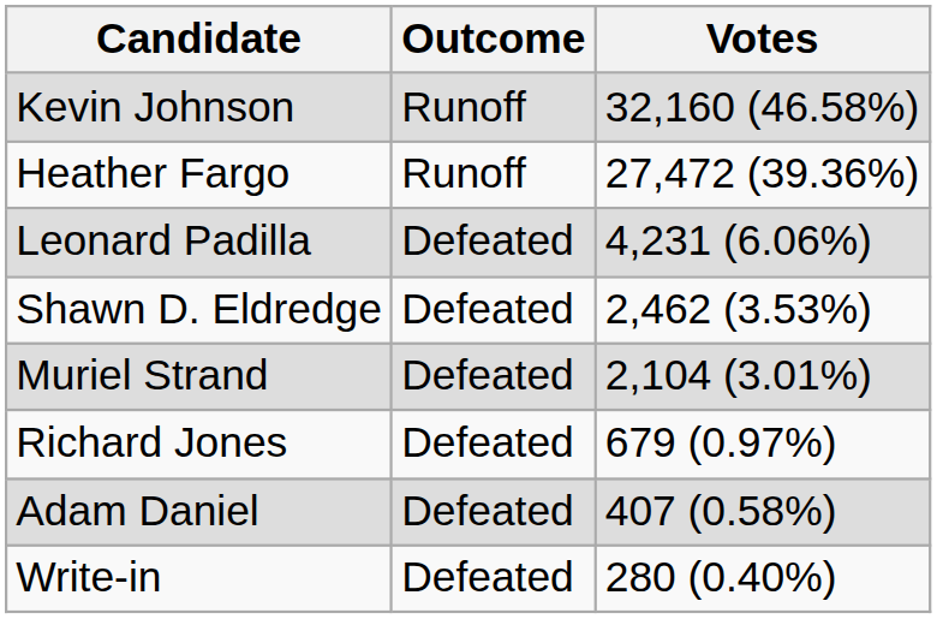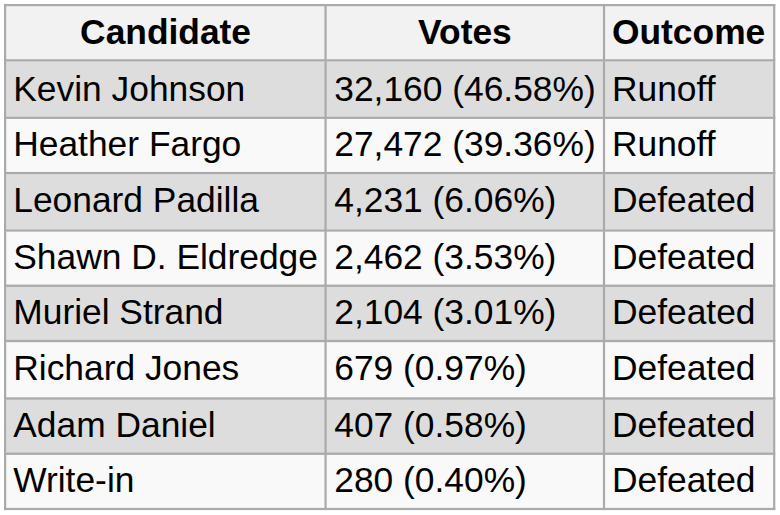 <table class="wikitable">
 <tr>
 <th>Candidate</th>
+<th>Votes</th>
 <th>Outcome</th>
-<th>Votes</th>
 </tr>
 <tr style="background:#ddd;">
 <td>Kevin Johnson</td>
+<td>32,160 (46.58%)</td>
 <td>Runoff</td>
-<td>32,160 (46.58%)</td>
 </tr>
 <tr>
 <td>Heather Fargo</td>
+<td>27,472 (39.36%)</td>
 <td>Runoff</td>
-<td>27,472 (39.36%)</td>
 </tr>
 <tr style="background:#ddd;">
 <td>Leonard Padilla</td>
+<td>4,231 (6.06%)</td>
 <td>Defeated</td>
-<td>4,231 (6.06%)</td>
 </tr>
 <tr>
 <td>Shawn D. Eldredge</td>
+<td>2,462 (3.53%)</td>
 <td>Defeated</td>
-<td>2,462 (3.53%)</td>
 </tr>
 <tr style="background:#ddd;">
 <td>Muriel Strand</td>
+<td>2,104 (3.01%)</td>
 <td>Defeated</td>
-<td>2,104 (3.01%)</td>
 </tr>
 <tr>
 <td>Richard Jones</td>
+<td>679 (0.97%)</td>
 <td>Defeated</td>
-<td>679 (0.97%)</td>
 </tr>
 <tr style="background:#ddd;">
 <td>Adam Daniel</td>
+<td>407 (0.58%)</td>
 <td>Defeated</td>
-<td>407 (0.58%)</td>
 </tr>
 <tr>
 <td>Write-in</td>
+<td>280 (0.40%)</td>
 <td>Defeated</td>
-<td>280 (0.40%)</td>
 </tr>
 </table>
